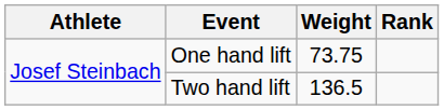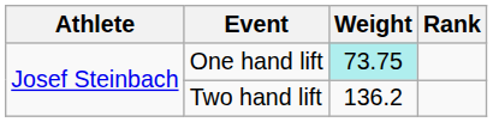 <table class="wikitable" style="font-size:90%">
 <tr>
 <th>Athlete</th>
 <th>Event</th>
 <th>Weight</th>
 <th>Rank</th>
 </tr>
 <tr>
 <td rowspan=2><a href='#'>Josef Steinbach</a></td>
 <td>One hand lift</td>
-<td align="center">73.75</td>
+<td align="center" style="background: paleturquoise;">73.75</td>
 <td align="center"></td>
 </tr>
 <tr>
 <td>Two hand lift</td>
-<td align="center">136.5</td>
+<td align="center">136.2</td>
 <td align="center"></td>
 </tr>
 </table>
